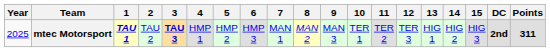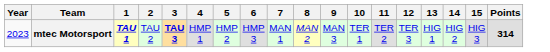 <table class="wikitable" style="text-align:center; font-size:85%">
 <tr>
 <th>Year</th>
 <th>Team</th>
 <th>1</th>
 <th>2</th>
 <th>3</th>
 <th>4</th>
 <th>5</th>
 <th>6</th>
 <th>7</th>
 <th>8</th>
 <th>9</th>
 <th>10</th>
 <th>11</th>
 <th>12</th>
 <th>13</th>
 <th>14</th>
 <th>15</th>
-<th>DC</th>
 <th>Points</th>
 </tr>
 <tr>
-<td><a href='#'>2025</a></td>
+<td><a href='#'>2023</a></td>
 <th nowrap>mtec Motorsport</th>
 <td style="background:#FFFFBF;"><strong><em><a href='#'>TAU<br>1</a></em></strong><br></td>
 <td style="background:#DFFFDF;"><a href='#'>TAU<br>2</a><br></td>
 <td style="background:#FFDF9F;"><strong><a href='#'>TAU<br>3</a><br></strong></td>
 <td style="background:#DFDFDF;"><a href='#'>HMP<br>1</a><br></td>
 <td style="background:#DFFFDF;"><a href='#'>HMP<br>2</a><br></td>
 <td style="background:#DFDFDF;"><a href='#'>HMP<br>3</a><br></td>
 <td style="background:#DFFFDF;"><a href='#'>MAN<br>1</a><br></td>
 <td style="background:#FFFFBF;"><em><a href='#'>MAN<br>2</a></em><br></td>
 <td style="background:#DFFFDF;"><a href='#'>MAN<br>3</a><br></td>
 <td style="background:#DFFFDF;"><a href='#'>TER<br>1</a><br></td>
 <td style="background:#DFDFDF;"><a href='#'>TER<br>2</a><br></td>
 <td style="background:#DFFFDF;"><a href='#'>TER<br>3</a><br></td>
 <td style="background:#dfffdf;"><a href='#'>HIG<br>1</a><br></td>
 <td style="background:#dfffdf;"><a href='#'>HIG<br>2</a><br></td>
 <td style="background:#dfdfdf;"><a href='#'>HIG<br>3</a><br></td>
-<th style="background:#dfdfdf">2nd</th>
-<th style="background:#dfdfdf">311</th>
+<th style="background:#dfdfdf">314</th>
 </tr>
 </table>
